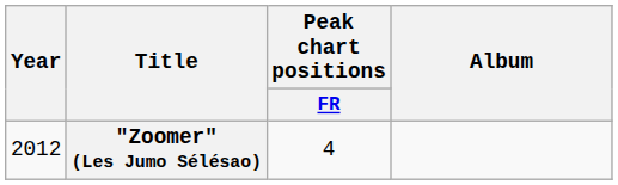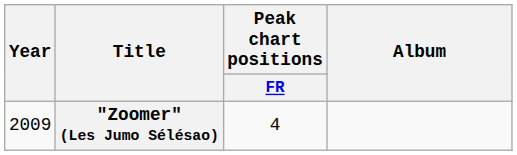 <table class="wikitable plainrowheaders" style="text-align:center;">
 <tr>
 <th scope="col" rowspan="2" style="width:2em;">Year</th>
 <th scope="col" rowspan="2" style="width:9em;">Title</th>
 <th scope="col" colspan="1">Peak chart positions</th>
 <th scope="col" rowspan="2" style="width:10em;">Album</th>
 </tr>
 <tr>
 <th scope="col" style="width:3em;font-size:90%;"><a href='#'>FR</a></th>
 </tr>
 <tr>
-<td>2012</td>
+<td>2009</td>
 <th scope="row">"Zoomer" <br><small>(Les Jumo Sélésao)</small></th>
 <td>4 <br></td>
 <td></td>
 </tr>
 </table>
